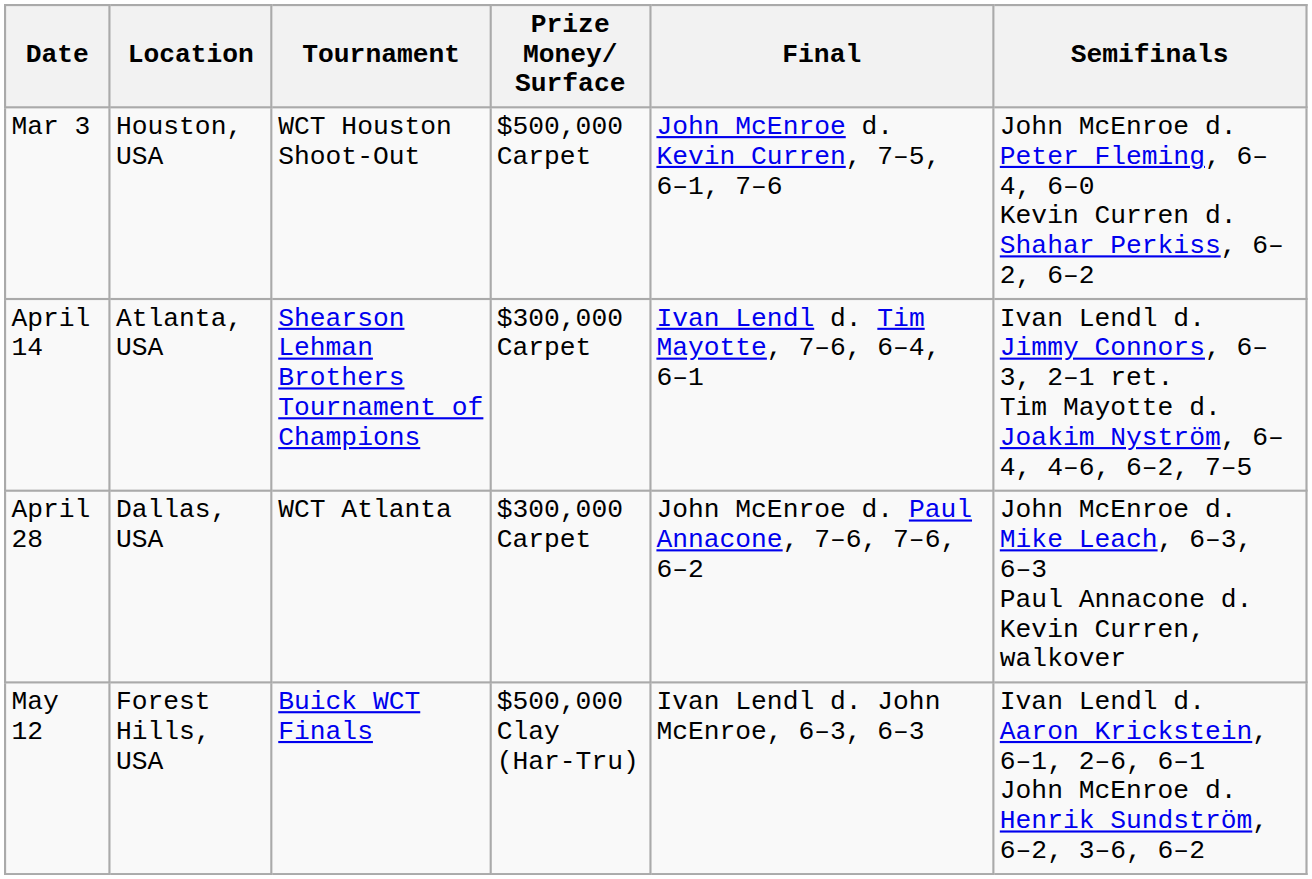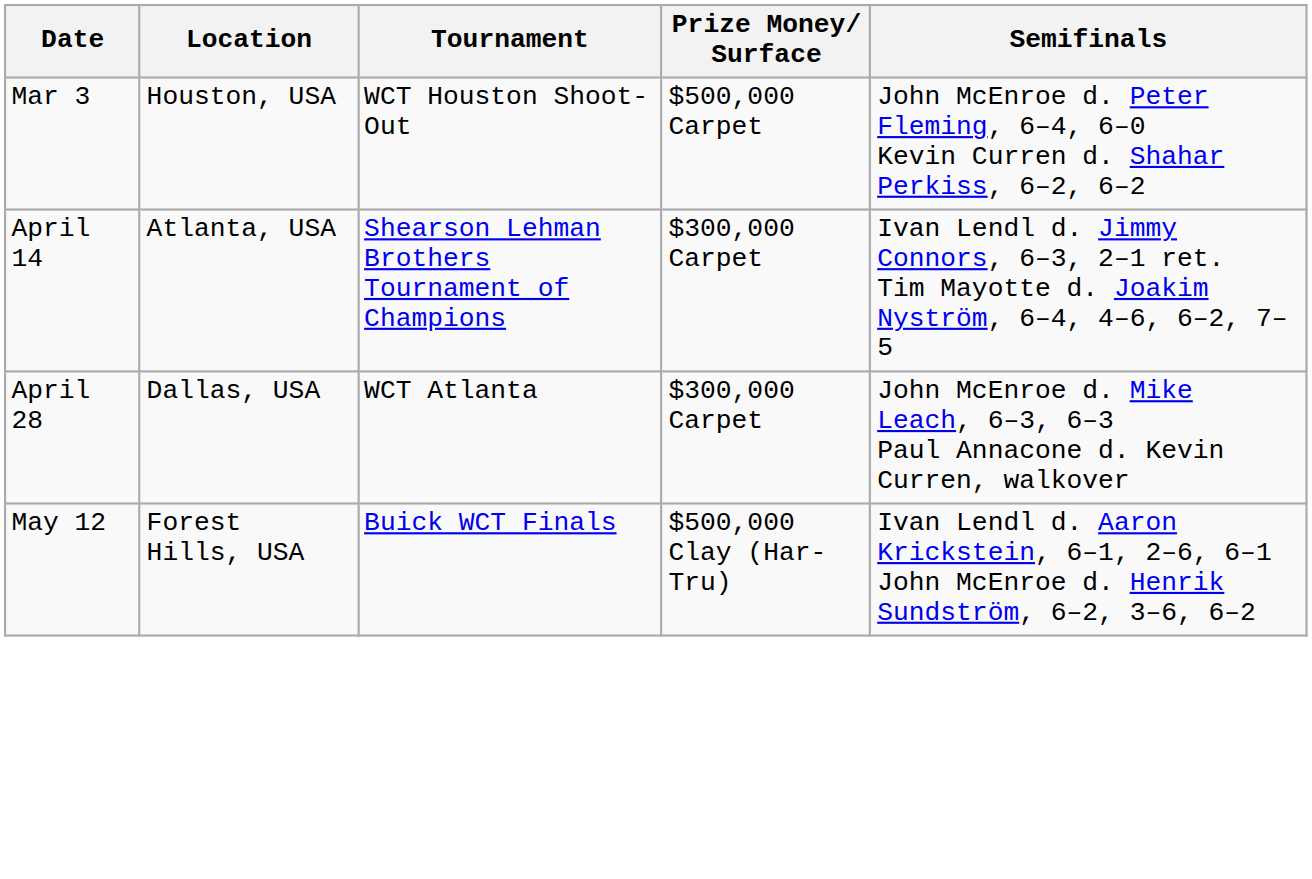 <table class="wikitable" style="font-size:95%;">
 <tr>
 <th width="5%" align="top">Date</th>
 <th width="9%" align="top">Location</th>
 <th width="14%" align="top">Tournament</th>
 <th width="8%" align="top">Prize Money/<br>Surface</th>
-<th width="22%" align="top">Final</th>
 <th width="20%" align="top">Semifinals</th>
 </tr>
 <tr valign="top">
 <td>Mar 3</td>
 <td>Houston, USA</td>
 <td>WCT Houston Shoot-Out</td>
 <td>$500,000<br>Carpet</td>
-<td> <a href='#'>John McEnroe</a> d.  <a href='#'>Kevin Curren</a>, 7–5, 6–1, 7–6</td>
 <td>John McEnroe d. <a href='#'>Peter Fleming</a>, 6–4, 6–0<br>Kevin Curren d. <a href='#'>Shahar Perkiss</a>, 6–2, 6–2</td>
 </tr>
 <tr valign="top">
 <td>April 14</td>
 <td>Atlanta, USA</td>
 <td><a href='#'>Shearson Lehman Brothers Tournament of Champions</a></td>
 <td>$300,000<br>Carpet</td>
-<td> <a href='#'>Ivan Lendl</a> d.  <a href='#'>Tim Mayotte</a>, 7–6, 6–4, 6–1</td>
 <td>Ivan Lendl d. <a href='#'>Jimmy Connors</a>, 6–3, 2–1 ret.<br>Tim Mayotte d. <a href='#'>Joakim Nyström</a>, 6–4, 4–6, 6–2, 7–5</td>
 </tr>
 <tr valign="top">
 <td>April 28</td>
 <td>Dallas, USA</td>
 <td>WCT Atlanta</td>
 <td>$300,000<br>Carpet</td>
-<td> John McEnroe d.  <a href='#'>Paul Annacone</a>, 7–6, 7–6, 6–2</td>
 <td>John McEnroe d. <a href='#'>Mike Leach</a>, 6–3, 6–3<br>Paul Annacone d. Kevin Curren, walkover</td>
 </tr>
 <tr valign="top">
 <td>May 12</td>
 <td>Forest Hills, USA</td>
 <td><a href='#'>Buick WCT Finals</a></td>
 <td>$500,000<br>Clay (Har-Tru)</td>
-<td> Ivan Lendl d.  John McEnroe, 6–3, 6–3</td>
 <td>Ivan Lendl d. <a href='#'>Aaron Krickstein</a>, 6–1, 2–6, 6–1<br>John McEnroe d. <a href='#'>Henrik Sundström</a>, 6–2, 3–6, 6–2</td>
 </tr>
 </table>
